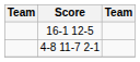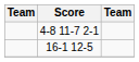 <table class=wikitable style="border:1px solid #AAAAAA;">
 <tr>
 <th>Team</th>
 <th>Score</th>
 <th>Team</th>
 </tr>
 <tr>
 <td><strong></strong></td>
-<td align="center">16-1 12-5</td>
+<td align="center">4-8 11-7 2-1</td>
 <td></td>
 </tr>
 <tr>
 <td><strong></strong></td>
-<td align="center">4-8 11-7 2-1</td>
+<td align="center">16-1 12-5</td>
 <td></td>
 </tr>
 <tr>
 </tr>
 </table>
